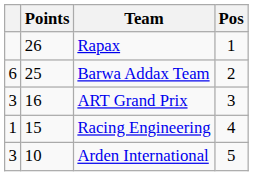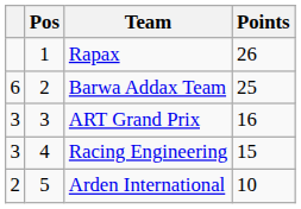 <table class="wikitable" style="font-size:85%;">
 <tr>
 <th></th>
+<th>Pos</th>
+<th>Team</th>
 <th>Points</th>
-<th>Team</th>
-<th>Pos</th>
 </tr>
 <tr>
 <td></td>
+<td align="center">1</td>
+<td> <a href='#'>Rapax</a></td>
 <td>26</td>
-<td> <a href='#'>Rapax</a></td>
-<td align="center">1</td>
 </tr>
 <tr>
 <td> 6</td>
+<td align="center">2</td>
+<td> <a href='#'>Barwa Addax Team</a></td>
 <td>25</td>
-<td> <a href='#'>Barwa Addax Team</a></td>
-<td align="center">2</td>
 </tr>
 <tr>
 <td> 3</td>
+<td align="center">3</td>
+<td> <a href='#'>ART Grand Prix</a></td>
 <td>16</td>
-<td> <a href='#'>ART Grand Prix</a></td>
-<td align="center">3</td>
-</tr>
-<tr>
-<td> 1</td>
-<td>15</td>
-<td> <a href='#'>Racing Engineering</a></td>
-<td align="center">4</td>
 </tr>
 <tr>
 <td> 3</td>
+<td align="center">4</td>
+<td> <a href='#'>Racing Engineering</a></td>
+<td>15</td>
+</tr>
+<tr>
+<td> 2</td>
+<td align="center">5</td>
+<td> <a href='#'>Arden International</a></td>
 <td>10</td>
-<td> <a href='#'>Arden International</a></td>
-<td align="center">5</td>
 </tr>
 </table>
